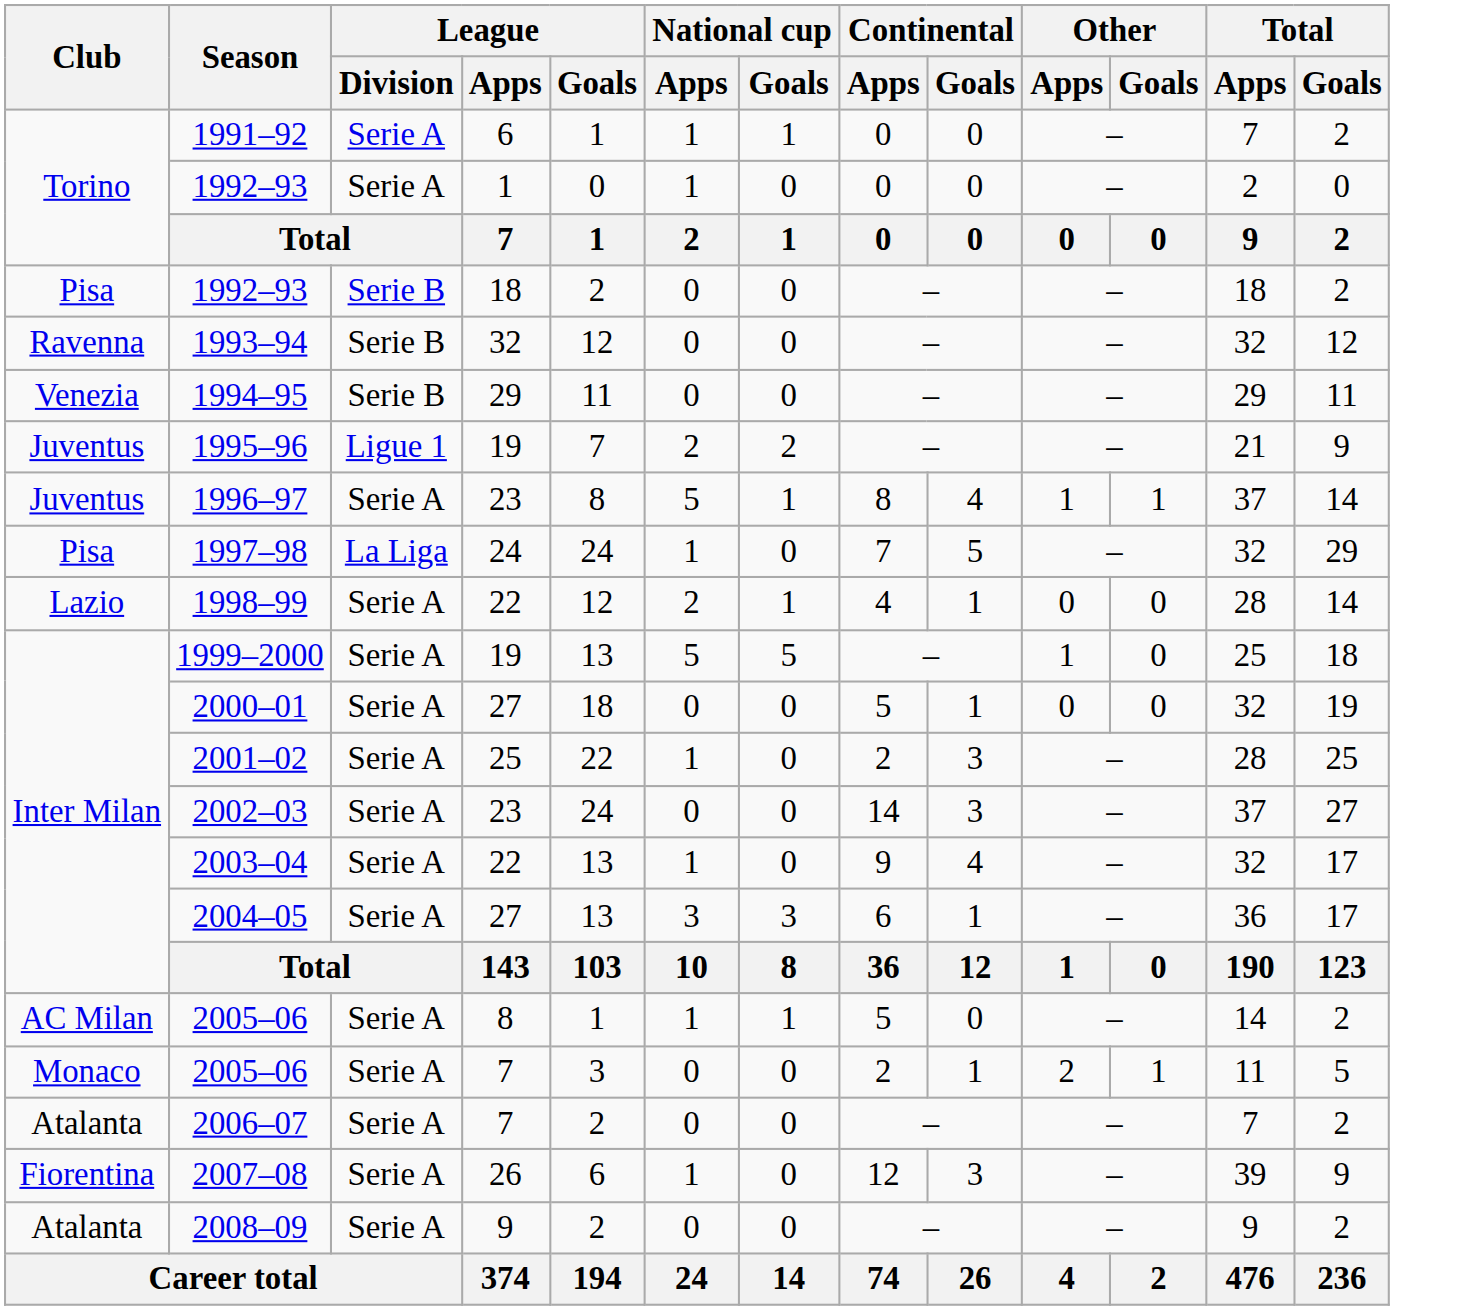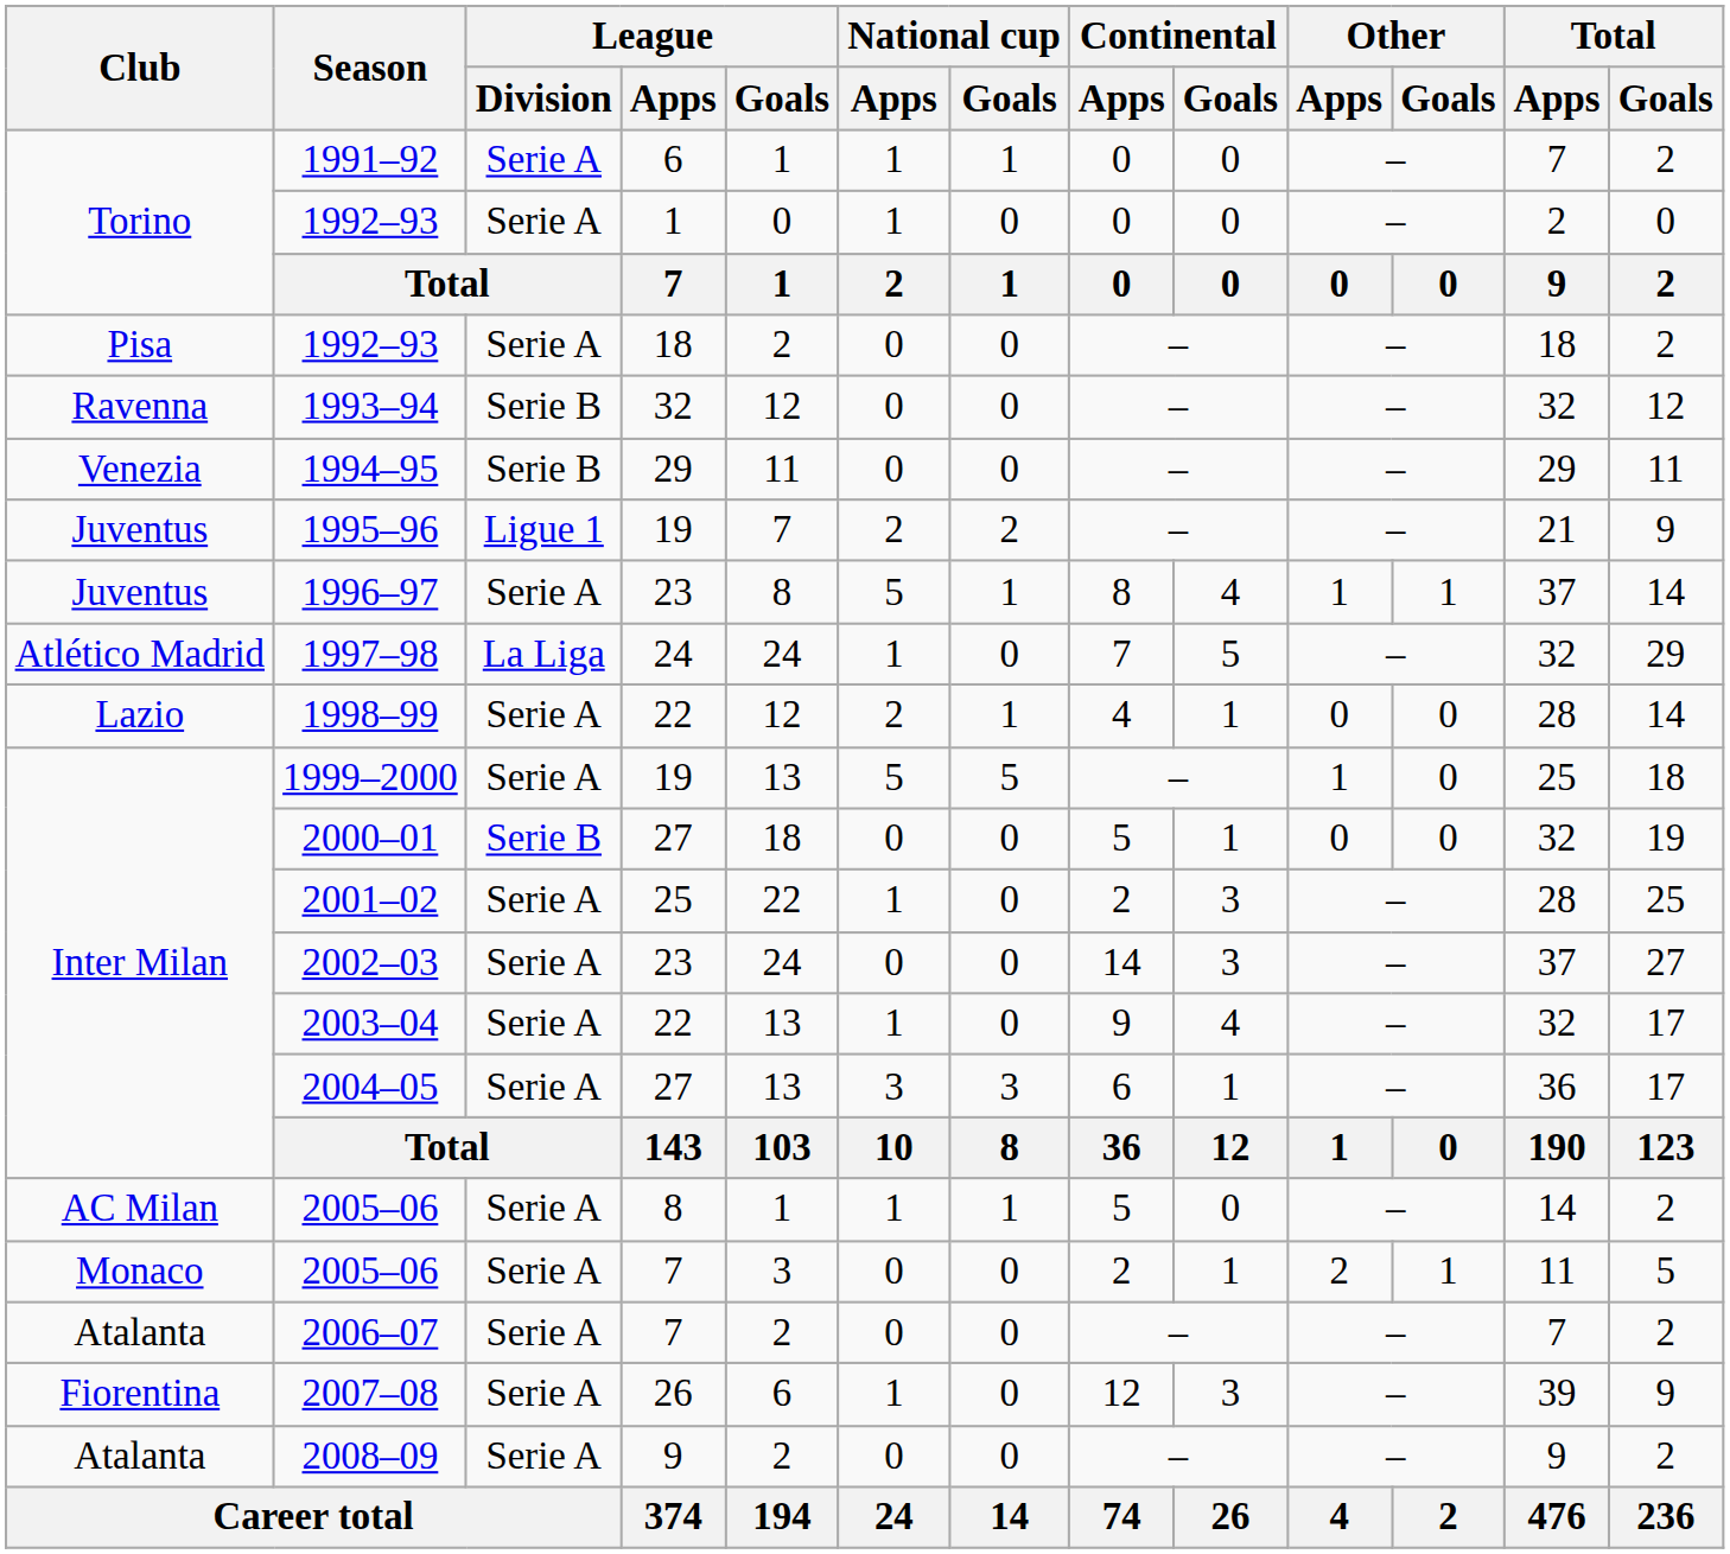 <table class="wikitable" style="text-align:center">
 <tr>
 <th rowspan="2">Club</th>
 <th rowspan="2">Season</th>
 <th colspan="3">League</th>
 <th colspan="2">National cup</th>
 <th colspan="2">Continental</th>
 <th colspan="2">Other</th>
 <th colspan="2">Total</th>
 </tr>
 <tr>
 <th>Division</th>
 <th>Apps</th>
 <th>Goals</th>
 <th>Apps</th>
 <th>Goals</th>
 <th>Apps</th>
 <th>Goals</th>
 <th>Apps</th>
 <th>Goals</th>
 <th>Apps</th>
 <th>Goals</th>
 </tr>
 <tr>
 <td rowspan="3"><a href='#'>Torino</a></td>
 <td><a href='#'>1991–92</a></td>
 <td><a href='#'>Serie A</a></td>
 <td>6</td>
 <td>1</td>
 <td>1</td>
 <td>1</td>
 <td>0</td>
 <td>0</td>
 <td colspan="2">–</td>
 <td>7</td>
 <td>2</td>
 </tr>
 <tr>
 <td><a href='#'>1992–93</a></td>
 <td>Serie A</td>
 <td>1</td>
 <td>0</td>
 <td>1</td>
 <td>0</td>
 <td>0</td>
 <td>0</td>
 <td colspan="2">–</td>
 <td>2</td>
 <td>0</td>
 </tr>
 <tr>
 <th colspan="2">Total</th>
 <th>7</th>
 <th>1</th>
 <th>2</th>
 <th>1</th>
 <th>0</th>
 <th>0</th>
 <th>0</th>
 <th>0</th>
 <th>9</th>
 <th>2</th>
 </tr>
 <tr>
 <td><a href='#'>Pisa</a></td>
 <td><a href='#'>1992–93</a></td>
-<td><a href='#'>Serie B</a></td>
+<td>Serie A</td>
 <td>18</td>
 <td>2</td>
 <td>0</td>
 <td>0</td>
 <td colspan="2">–</td>
 <td colspan="2">–</td>
 <td>18</td>
 <td>2</td>
 </tr>
 <tr>
 <td><a href='#'>Ravenna</a></td>
 <td><a href='#'>1993–94</a></td>
 <td>Serie B</td>
 <td>32</td>
 <td>12</td>
 <td>0</td>
 <td>0</td>
 <td colspan="2">–</td>
 <td colspan="2">–</td>
 <td>32</td>
 <td>12</td>
 </tr>
 <tr>
 <td><a href='#'>Venezia</a></td>
 <td><a href='#'>1994–95</a></td>
 <td>Serie B</td>
 <td>29</td>
 <td>11</td>
 <td>0</td>
 <td>0</td>
 <td colspan="2">–</td>
 <td colspan="2">–</td>
 <td>29</td>
 <td>11</td>
 </tr>
 <tr>
 <td><a href='#'>Juventus</a></td>
 <td><a href='#'>1995–96</a></td>
 <td><a href='#'>Ligue 1</a></td>
 <td>19</td>
 <td>7</td>
 <td>2</td>
 <td>2</td>
 <td colspan="2">–</td>
 <td colspan="2">–</td>
 <td>21</td>
 <td>9</td>
 </tr>
 <tr>
 <td><a href='#'>Juventus</a></td>
 <td><a href='#'>1996–97</a></td>
 <td>Serie A</td>
 <td>23</td>
 <td>8</td>
 <td>5</td>
 <td>1</td>
 <td>8</td>
 <td>4</td>
 <td>1</td>
 <td>1</td>
 <td>37</td>
 <td>14</td>
 </tr>
 <tr>
-<td><a href='#'>Pisa</a></td>
+<td><a href='#'>Atlético Madrid</a></td>
 <td><a href='#'>1997–98</a></td>
 <td><a href='#'>La Liga</a></td>
 <td>24</td>
 <td>24</td>
 <td>1</td>
 <td>0</td>
 <td>7</td>
 <td>5</td>
 <td colspan="2">–</td>
 <td>32</td>
 <td>29</td>
 </tr>
 <tr>
 <td><a href='#'>Lazio</a></td>
 <td><a href='#'>1998–99</a></td>
 <td>Serie A</td>
 <td>22</td>
 <td>12</td>
 <td>2</td>
 <td>1</td>
 <td>4</td>
 <td>1</td>
 <td>0</td>
 <td>0</td>
 <td>28</td>
 <td>14</td>
 </tr>
 <tr>
 <td rowspan="7"><a href='#'>Inter Milan</a></td>
 <td><a href='#'>1999–2000</a></td>
 <td>Serie A</td>
 <td>19</td>
 <td>13</td>
 <td>5</td>
 <td>5</td>
 <td colspan="2">–</td>
 <td>1</td>
 <td>0</td>
 <td>25</td>
 <td>18</td>
 </tr>
 <tr>
 <td><a href='#'>2000–01</a></td>
-<td>Serie A</td>
+<td><a href='#'>Serie B</a></td>
 <td>27</td>
 <td>18</td>
 <td>0</td>
 <td>0</td>
 <td>5</td>
 <td>1</td>
 <td>0</td>
 <td>0</td>
 <td>32</td>
 <td>19</td>
 </tr>
 <tr>
 <td><a href='#'>2001–02</a></td>
 <td>Serie A</td>
 <td>25</td>
 <td>22</td>
 <td>1</td>
 <td>0</td>
 <td>2</td>
 <td>3</td>
 <td colspan="2">–</td>
 <td>28</td>
 <td>25</td>
 </tr>
 <tr>
 <td><a href='#'>2002–03</a></td>
 <td>Serie A</td>
 <td>23</td>
 <td>24</td>
 <td>0</td>
 <td>0</td>
 <td>14</td>
 <td>3</td>
 <td colspan="2">–</td>
 <td>37</td>
 <td>27</td>
 </tr>
 <tr>
 <td><a href='#'>2003–04</a></td>
 <td>Serie A</td>
 <td>22</td>
 <td>13</td>
 <td>1</td>
 <td>0</td>
 <td>9</td>
 <td>4</td>
 <td colspan="2">–</td>
 <td>32</td>
 <td>17</td>
 </tr>
 <tr>
 <td><a href='#'>2004–05</a></td>
 <td>Serie A</td>
 <td>27</td>
 <td>13</td>
 <td>3</td>
 <td>3</td>
 <td>6</td>
 <td>1</td>
 <td colspan="2">–</td>
 <td>36</td>
 <td>17</td>
 </tr>
 <tr>
 <th colspan="2">Total</th>
 <th>143</th>
 <th>103</th>
 <th>10</th>
 <th>8</th>
 <th>36</th>
 <th>12</th>
 <th>1</th>
 <th>0</th>
 <th>190</th>
 <th>123</th>
 </tr>
 <tr>
 <td><a href='#'>AC Milan</a></td>
 <td><a href='#'>2005–06</a></td>
 <td>Serie A</td>
 <td>8</td>
 <td>1</td>
 <td>1</td>
 <td>1</td>
 <td>5</td>
 <td>0</td>
 <td colspan="2">–</td>
 <td>14</td>
 <td>2</td>
 </tr>
 <tr>
 <td><a href='#'>Monaco</a></td>
 <td><a href='#'>2005–06</a></td>
 <td>Serie A</td>
 <td>7</td>
 <td>3</td>
 <td>0</td>
 <td>0</td>
 <td>2</td>
 <td>1</td>
 <td>2</td>
 <td>1</td>
 <td>11</td>
 <td>5</td>
 </tr>
 <tr>
 <td>Atalanta</td>
 <td><a href='#'>2006–07</a></td>
 <td>Serie A</td>
 <td>7</td>
 <td>2</td>
 <td>0</td>
 <td>0</td>
 <td colspan="2">–</td>
 <td colspan="2">–</td>
 <td>7</td>
 <td>2</td>
 </tr>
 <tr>
 <td><a href='#'>Fiorentina</a></td>
 <td><a href='#'>2007–08</a></td>
 <td>Serie A</td>
 <td>26</td>
 <td>6</td>
 <td>1</td>
 <td>0</td>
 <td>12</td>
 <td>3</td>
 <td colspan="2">–</td>
 <td>39</td>
 <td>9</td>
 </tr>
 <tr>
 <td>Atalanta</td>
 <td><a href='#'>2008–09</a></td>
 <td>Serie A</td>
 <td>9</td>
 <td>2</td>
 <td>0</td>
 <td>0</td>
 <td colspan="2">–</td>
 <td colspan="2">–</td>
 <td>9</td>
 <td>2</td>
 </tr>
 <tr>
 <th colspan="3">Career total</th>
 <th>374</th>
 <th>194</th>
 <th>24</th>
 <th>14</th>
 <th>74</th>
 <th>26</th>
 <th>4</th>
 <th>2</th>
 <th>476</th>
 <th>236</th>
 </tr>
 </table>
